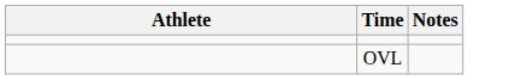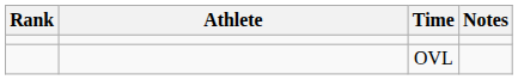 <table class="wikitable" style="text-align:center">
 <tr>
+<th>Rank</th>
 <th Style="width:18em">Athlete</th>
 <th>Time</th>
 <th>Notes</th>
 </tr>
 <tr>
+<td></td>
 <td style="text-align:left"></td>
 <td></td>
 <td></td>
 </tr>
 <tr>
+<td></td>
 <td style="text-align:left"></td>
 <td>OVL</td>
 <td></td>
 </tr>
 </table>
